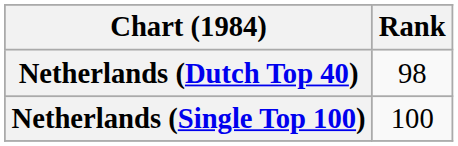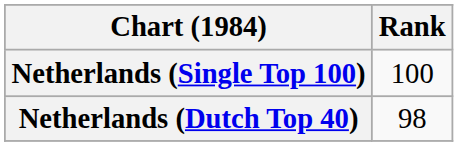 <table class="wikitable sortable plainrowheaders">
 <tr>
 <th scope="col">Chart (1984)</th>
 <th scope="col">Rank</th>
 </tr>
 <tr>
+<th scope="row">Netherlands (<a href='#'>Single Top 100</a>)</th>
+<td align="center">100</td>
+</tr>
+<tr>
 <th scope="row">Netherlands (<a href='#'>Dutch Top 40</a>)</th>
 <td align="center">98</td>
 </tr>
-<tr>
-<th scope="row">Netherlands (<a href='#'>Single Top 100</a>)</th>
-<td align="center">100</td>
-</tr>
 </table>
